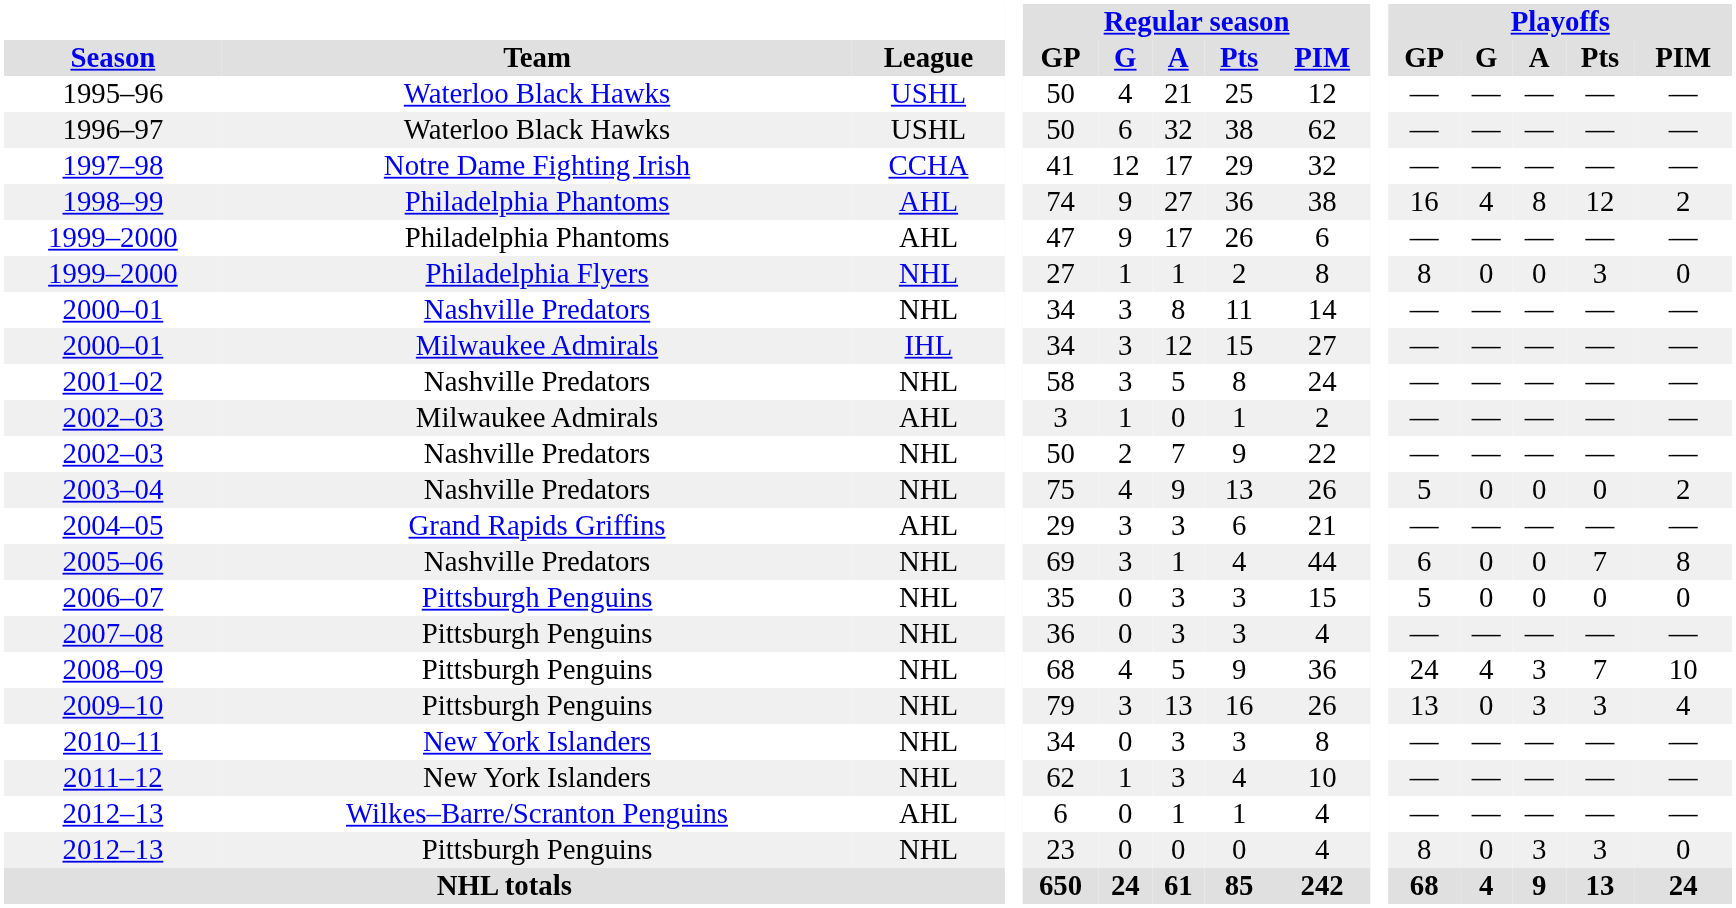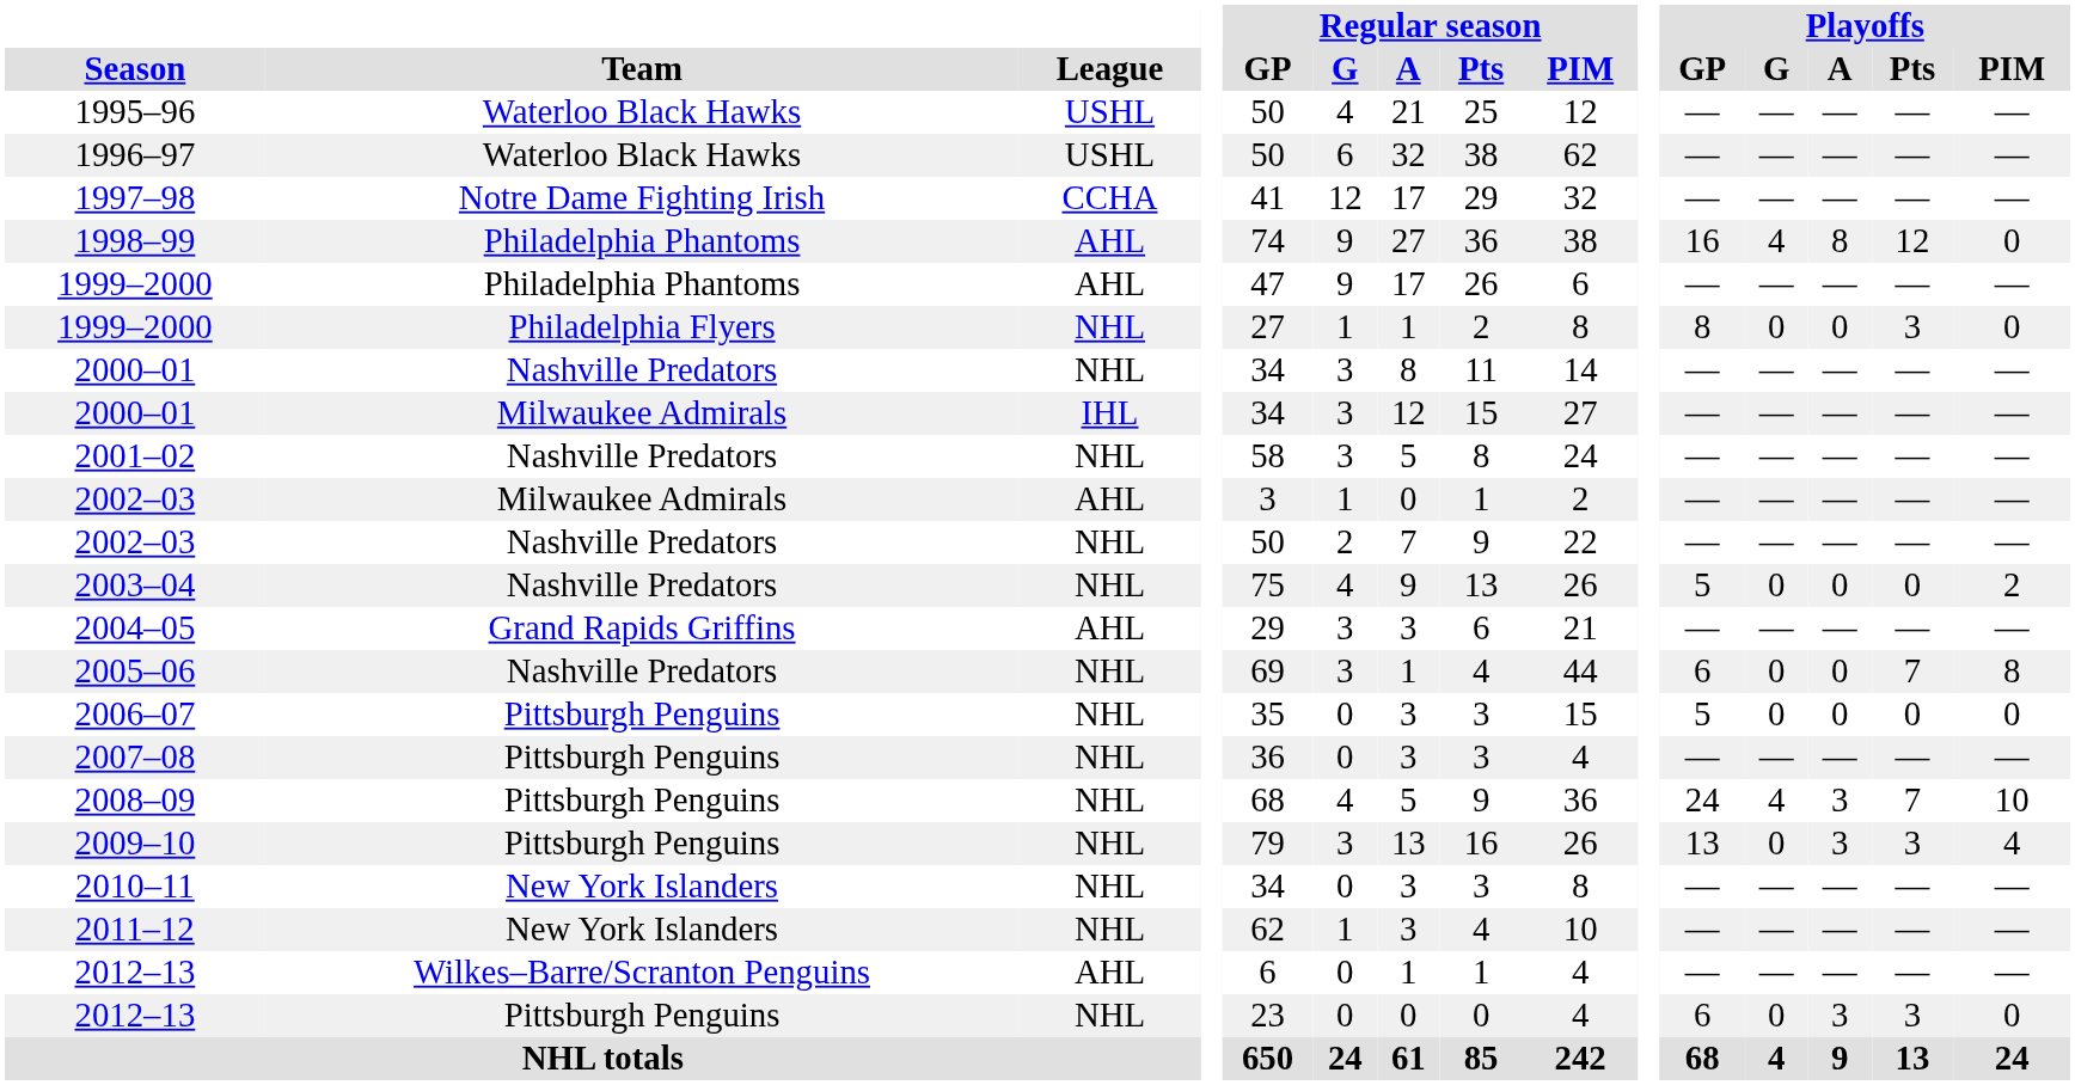 <table border="0" cellpadding="1" cellspacing="0" style="text-align:center; width:60em">
 <tr bgcolor="#e0e0e0">
 <th colspan="3" bgcolor="#ffffff"> </th>
 <th rowspan="99" bgcolor="#ffffff"> </th>
 <th colspan="5"><a href='#'>Regular season</a></th>
 <th rowspan="99" bgcolor="#ffffff"> </th>
 <th colspan="5"><a href='#'>Playoffs</a></th>
 </tr>
 <tr bgcolor="#e0e0e0">
 <th><a href='#'>Season</a></th>
 <th>Team</th>
 <th>League</th>
 <th>GP</th>
 <th><a href='#'>G</a></th>
 <th><a href='#'>A</a></th>
 <th><a href='#'>Pts</a></th>
 <th><a href='#'>PIM</a></th>
 <th>GP</th>
 <th>G</th>
 <th>A</th>
 <th>Pts</th>
 <th>PIM</th>
 </tr>
 <tr>
 <td>1995–96</td>
 <td><a href='#'>Waterloo Black Hawks</a></td>
 <td><a href='#'>USHL</a></td>
 <td>50</td>
 <td>4</td>
 <td>21</td>
 <td>25</td>
 <td>12</td>
 <td>—</td>
 <td>—</td>
 <td>—</td>
 <td>—</td>
 <td>—</td>
 </tr>
 <tr bgcolor="#f0f0f0">
 <td>1996–97</td>
 <td>Waterloo Black Hawks</td>
 <td>USHL</td>
 <td>50</td>
 <td>6</td>
 <td>32</td>
 <td>38</td>
 <td>62</td>
 <td>—</td>
 <td>—</td>
 <td>—</td>
 <td>—</td>
 <td>—</td>
 </tr>
 <tr>
 <td><a href='#'>1997–98</a></td>
 <td><a href='#'>Notre Dame Fighting Irish</a></td>
 <td><a href='#'>CCHA</a></td>
 <td>41</td>
 <td>12</td>
 <td>17</td>
 <td>29</td>
 <td>32</td>
 <td>—</td>
 <td>—</td>
 <td>—</td>
 <td>—</td>
 <td>—</td>
 </tr>
 <tr bgcolor="#f0f0f0">
 <td><a href='#'>1998–99</a></td>
 <td><a href='#'>Philadelphia Phantoms</a></td>
 <td><a href='#'>AHL</a></td>
 <td>74</td>
 <td>9</td>
 <td>27</td>
 <td>36</td>
 <td>38</td>
 <td>16</td>
 <td>4</td>
 <td>8</td>
 <td>12</td>
-<td>2</td>
+<td>0</td>
 </tr>
 <tr>
 <td><a href='#'>1999–2000</a></td>
 <td>Philadelphia Phantoms</td>
 <td>AHL</td>
 <td>47</td>
 <td>9</td>
 <td>17</td>
 <td>26</td>
 <td>6</td>
 <td>—</td>
 <td>—</td>
 <td>—</td>
 <td>—</td>
 <td>—</td>
 </tr>
 <tr bgcolor="#f0f0f0">
 <td><a href='#'>1999–2000</a></td>
 <td><a href='#'>Philadelphia Flyers</a></td>
 <td><a href='#'>NHL</a></td>
 <td>27</td>
 <td>1</td>
 <td>1</td>
 <td>2</td>
 <td>8</td>
 <td>8</td>
 <td>0</td>
 <td>0</td>
 <td>3</td>
 <td>0</td>
 </tr>
 <tr>
 <td><a href='#'>2000–01</a></td>
 <td><a href='#'>Nashville Predators</a></td>
 <td>NHL</td>
 <td>34</td>
 <td>3</td>
 <td>8</td>
 <td>11</td>
 <td>14</td>
 <td>—</td>
 <td>—</td>
 <td>—</td>
 <td>—</td>
 <td>—</td>
 </tr>
 <tr bgcolor="#f0f0f0">
 <td><a href='#'>2000–01</a></td>
 <td><a href='#'>Milwaukee Admirals</a></td>
 <td><a href='#'>IHL</a></td>
 <td>34</td>
 <td>3</td>
 <td>12</td>
 <td>15</td>
 <td>27</td>
 <td>—</td>
 <td>—</td>
 <td>—</td>
 <td>—</td>
 <td>—</td>
 </tr>
 <tr>
 <td><a href='#'>2001–02</a></td>
 <td>Nashville Predators</td>
 <td>NHL</td>
 <td>58</td>
 <td>3</td>
 <td>5</td>
 <td>8</td>
 <td>24</td>
 <td>—</td>
 <td>—</td>
 <td>—</td>
 <td>—</td>
 <td>—</td>
 </tr>
 <tr bgcolor="#f0f0f0">
 <td><a href='#'>2002–03</a></td>
 <td>Milwaukee Admirals</td>
 <td>AHL</td>
 <td>3</td>
 <td>1</td>
 <td>0</td>
 <td>1</td>
 <td>2</td>
 <td>—</td>
 <td>—</td>
 <td>—</td>
 <td>—</td>
 <td>—</td>
 </tr>
 <tr>
 <td><a href='#'>2002–03</a></td>
 <td>Nashville Predators</td>
 <td>NHL</td>
 <td>50</td>
 <td>2</td>
 <td>7</td>
 <td>9</td>
 <td>22</td>
 <td>—</td>
 <td>—</td>
 <td>—</td>
 <td>—</td>
 <td>—</td>
 </tr>
 <tr bgcolor="#f0f0f0">
 <td><a href='#'>2003–04</a></td>
 <td>Nashville Predators</td>
 <td>NHL</td>
 <td>75</td>
 <td>4</td>
 <td>9</td>
 <td>13</td>
 <td>26</td>
 <td>5</td>
 <td>0</td>
 <td>0</td>
 <td>0</td>
 <td>2</td>
 </tr>
 <tr>
 <td><a href='#'>2004–05</a></td>
 <td><a href='#'>Grand Rapids Griffins</a></td>
 <td>AHL</td>
 <td>29</td>
 <td>3</td>
 <td>3</td>
 <td>6</td>
 <td>21</td>
 <td>—</td>
 <td>—</td>
 <td>—</td>
 <td>—</td>
 <td>—</td>
 </tr>
 <tr bgcolor="#f0f0f0">
 <td><a href='#'>2005–06</a></td>
 <td>Nashville Predators</td>
 <td>NHL</td>
 <td>69</td>
 <td>3</td>
 <td>1</td>
 <td>4</td>
 <td>44</td>
 <td>6</td>
 <td>0</td>
 <td>0</td>
 <td>7</td>
 <td>8</td>
 </tr>
 <tr>
 <td><a href='#'>2006–07</a></td>
 <td><a href='#'>Pittsburgh Penguins</a></td>
 <td>NHL</td>
 <td>35</td>
 <td>0</td>
 <td>3</td>
 <td>3</td>
 <td>15</td>
 <td>5</td>
 <td>0</td>
 <td>0</td>
 <td>0</td>
 <td>0</td>
 </tr>
 <tr bgcolor="#f0f0f0">
 <td><a href='#'>2007–08</a></td>
 <td>Pittsburgh Penguins</td>
 <td>NHL</td>
 <td>36</td>
 <td>0</td>
 <td>3</td>
 <td>3</td>
 <td>4</td>
 <td>—</td>
 <td>—</td>
 <td>—</td>
 <td>—</td>
 <td>—</td>
 </tr>
 <tr>
 <td><a href='#'>2008–09</a></td>
 <td>Pittsburgh Penguins</td>
 <td>NHL</td>
 <td>68</td>
 <td>4</td>
 <td>5</td>
 <td>9</td>
 <td>36</td>
 <td>24</td>
 <td>4</td>
 <td>3</td>
 <td>7</td>
 <td>10</td>
 </tr>
 <tr bgcolor="#f0f0f0">
 <td><a href='#'>2009–10</a></td>
 <td>Pittsburgh Penguins</td>
 <td>NHL</td>
 <td>79</td>
 <td>3</td>
 <td>13</td>
 <td>16</td>
 <td>26</td>
 <td>13</td>
 <td>0</td>
 <td>3</td>
 <td>3</td>
 <td>4</td>
 </tr>
 <tr>
 <td><a href='#'>2010–11</a></td>
 <td><a href='#'>New York Islanders</a></td>
 <td>NHL</td>
 <td>34</td>
 <td>0</td>
 <td>3</td>
 <td>3</td>
 <td>8</td>
 <td>—</td>
 <td>—</td>
 <td>—</td>
 <td>—</td>
 <td>—</td>
 </tr>
 <tr bgcolor="#f0f0f0">
 <td><a href='#'>2011–12</a></td>
 <td>New York Islanders</td>
 <td>NHL</td>
 <td>62</td>
 <td>1</td>
 <td>3</td>
 <td>4</td>
 <td>10</td>
 <td>—</td>
 <td>—</td>
 <td>—</td>
 <td>—</td>
 <td>—</td>
 </tr>
 <tr>
 <td><a href='#'>2012–13</a></td>
 <td><a href='#'>Wilkes–Barre/Scranton Penguins</a></td>
 <td>AHL</td>
 <td>6</td>
 <td>0</td>
 <td>1</td>
 <td>1</td>
 <td>4</td>
 <td>—</td>
 <td>—</td>
 <td>—</td>
 <td>—</td>
 <td>—</td>
 </tr>
 <tr bgcolor="#f0f0f0">
 <td><a href='#'>2012–13</a></td>
 <td>Pittsburgh Penguins</td>
 <td>NHL</td>
 <td>23</td>
 <td>0</td>
 <td>0</td>
 <td>0</td>
 <td>4</td>
-<td>8</td>
+<td>6</td>
 <td>0</td>
 <td>3</td>
 <td>3</td>
 <td>0</td>
 </tr>
 <tr bgcolor="#e0e0e0">
 <th colspan="3">NHL totals</th>
 <th>650</th>
 <th>24</th>
 <th>61</th>
 <th>85</th>
 <th>242</th>
 <th>68</th>
 <th>4</th>
 <th>9</th>
 <th>13</th>
 <th>24</th>
 </tr>
 </table>
